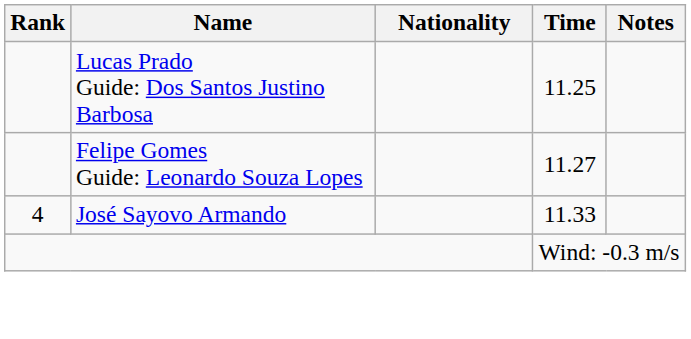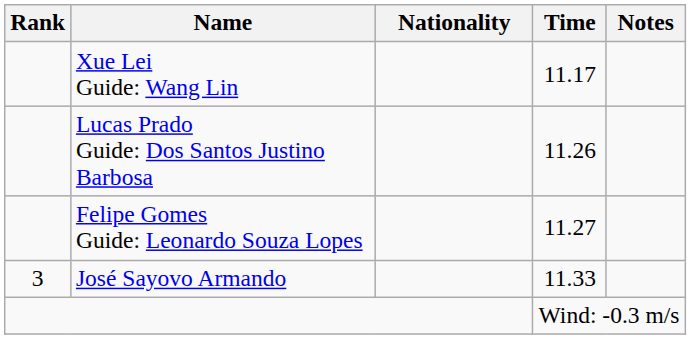 <table class="wikitable sortable" style="text-align:center">
 <tr>
 <th>Rank</th>
 <th style="width:200px">Name</th>
 <th style="width:100px">Nationality</th>
 <th>Time</th>
 <th>Notes</th>
 </tr>
 <tr>
 <td></td>
+<td style="text-align:left;"><a href='#'>Xue Lei</a><br>Guide: <a href='#'>Wang Lin</a></td>
+<td style="text-align:left;"></td>
+<td>11.17</td>
+<td></td>
+</tr>
+<tr>
+<td></td>
 <td style="text-align:left;"><a href='#'>Lucas Prado</a><br>Guide: <a href='#'>Dos Santos Justino Barbosa</a></td>
 <td style="text-align:left;"></td>
-<td>11.25</td>
+<td>11.26</td>
 <td></td>
 </tr>
 <tr>
 <td></td>
 <td style="text-align:left;"><a href='#'>Felipe Gomes</a><br>Guide: <a href='#'>Leonardo Souza Lopes</a></td>
 <td style="text-align:left;"></td>
 <td>11.27</td>
 <td></td>
 </tr>
 <tr>
-<td>4</td>
+<td>3</td>
 <td style="text-align:left;"><a href='#'>José Sayovo Armando</a></td>
 <td style="text-align:left;"></td>
 <td>11.33</td>
 <td></td>
 </tr>
 <tr class="sortbottom">
 <td colspan="3"></td>
 <td colspan="2">Wind: -0.3 m/s</td>
 </tr>
 </table>
